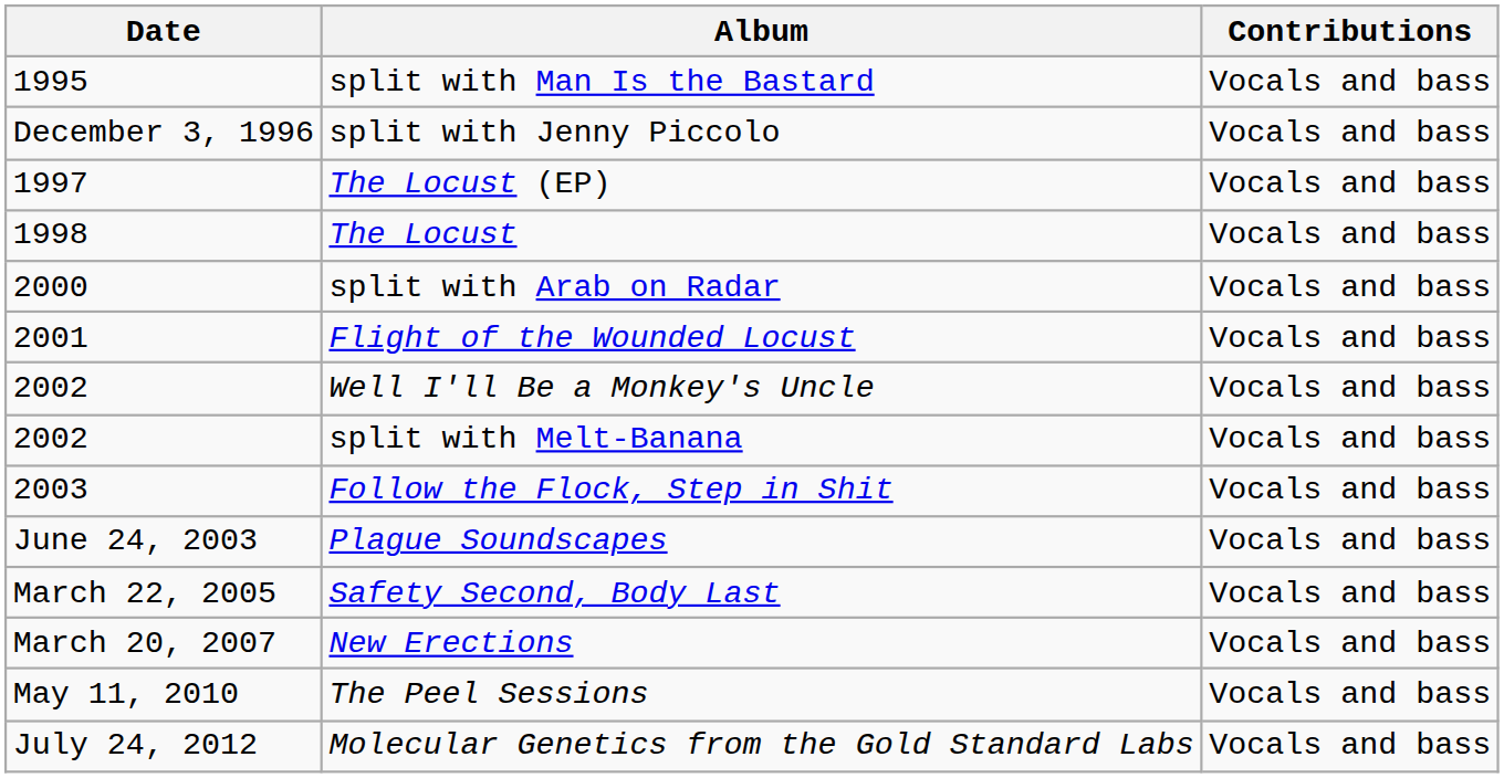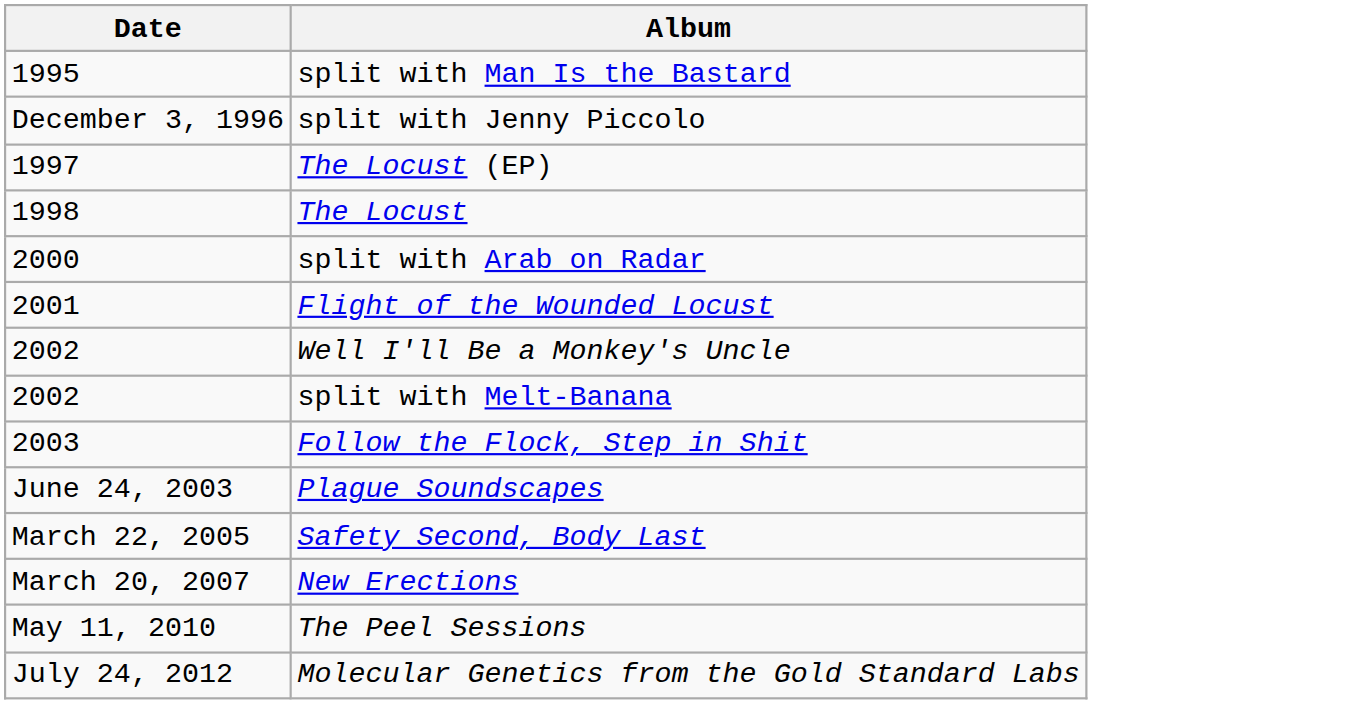 <table class="wikitable" style="margin:1em 0;">
 <tr>
 <th>Date</th>
 <th>Album</th>
-<th>Contributions</th>
 </tr>
 <tr>
 <td>1995</td>
 <td>split with <a href='#'>Man Is the Bastard</a></td>
-<td>Vocals and bass</td>
 </tr>
 <tr>
 <td>December 3, 1996</td>
 <td>split with Jenny Piccolo</td>
-<td>Vocals and bass</td>
 </tr>
 <tr>
 <td>1997</td>
 <td><em><a href='#'>The Locust</a></em> (EP)</td>
-<td>Vocals and bass</td>
 </tr>
 <tr>
 <td>1998</td>
 <td><em><a href='#'>The Locust</a></em></td>
-<td>Vocals and bass</td>
 </tr>
 <tr>
 <td>2000</td>
 <td>split with <a href='#'>Arab on Radar</a></td>
-<td>Vocals and bass</td>
 </tr>
 <tr>
 <td>2001</td>
 <td><em><a href='#'>Flight of the Wounded Locust</a></em></td>
-<td>Vocals and bass</td>
 </tr>
 <tr>
 <td>2002</td>
 <td><em>Well I'll Be a Monkey's Uncle</em></td>
-<td>Vocals and bass</td>
 </tr>
 <tr>
 <td>2002</td>
 <td>split with <a href='#'>Melt-Banana</a></td>
-<td>Vocals and bass</td>
 </tr>
 <tr>
 <td>2003</td>
 <td><em><a href='#'>Follow the Flock, Step in Shit</a></em></td>
-<td>Vocals and bass</td>
 </tr>
 <tr>
 <td>June 24, 2003</td>
 <td><em><a href='#'>Plague Soundscapes</a></em></td>
-<td>Vocals and bass</td>
 </tr>
 <tr>
 <td>March 22, 2005</td>
 <td><em><a href='#'>Safety Second, Body Last</a></em></td>
-<td>Vocals and bass</td>
 </tr>
 <tr>
 <td>March 20, 2007</td>
 <td><em><a href='#'>New Erections</a></em></td>
-<td>Vocals and bass</td>
 </tr>
 <tr>
 <td>May 11, 2010</td>
 <td><em>The Peel Sessions</em></td>
-<td>Vocals and bass</td>
 </tr>
 <tr>
 <td>July 24, 2012</td>
 <td><em>Molecular Genetics from the Gold Standard Labs</em></td>
-<td>Vocals and bass</td>
 </tr>
 </table>
